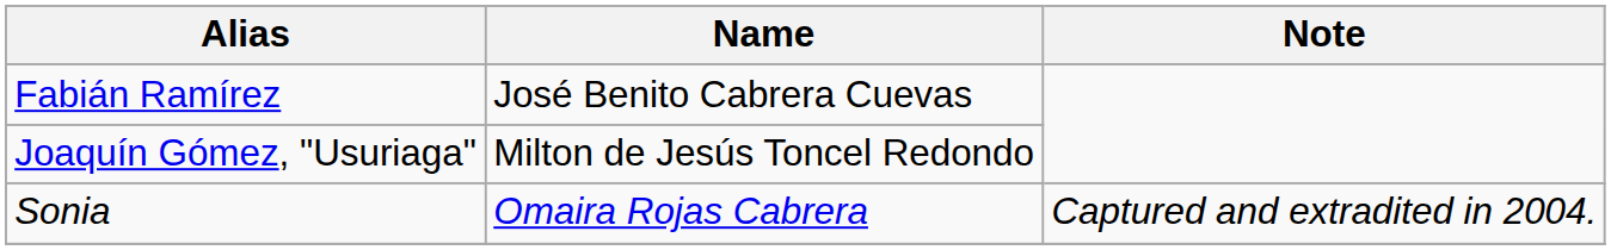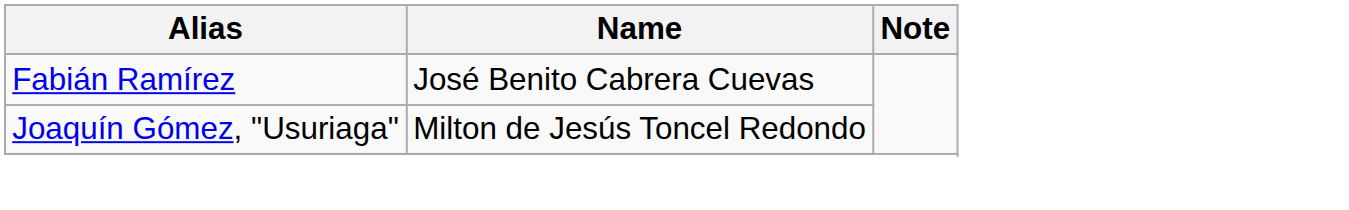 <table class="wikitable">
 <tr>
 <th>Alias</th>
 <th>Name</th>
 <th>Note</th>
 </tr>
 <tr>
 <td><a href='#'>Fabián Ramírez</a></td>
 <td>José Benito Cabrera Cuevas</td>
 </tr>
 <tr>
 <td><a href='#'>Joaquín Gómez</a>, "Usuriaga"</td>
 <td>Milton de Jesús Toncel Redondo</td>
 </tr>
 <tr>
-<td><em>Sonia</em></td>
-<td><em><a href='#'>Omaira Rojas Cabrera</a></em></td>
-<td><em>Captured and extradited in 2004.</em></td>
-</tr>
-<tr>
 </tr>
 </table>
